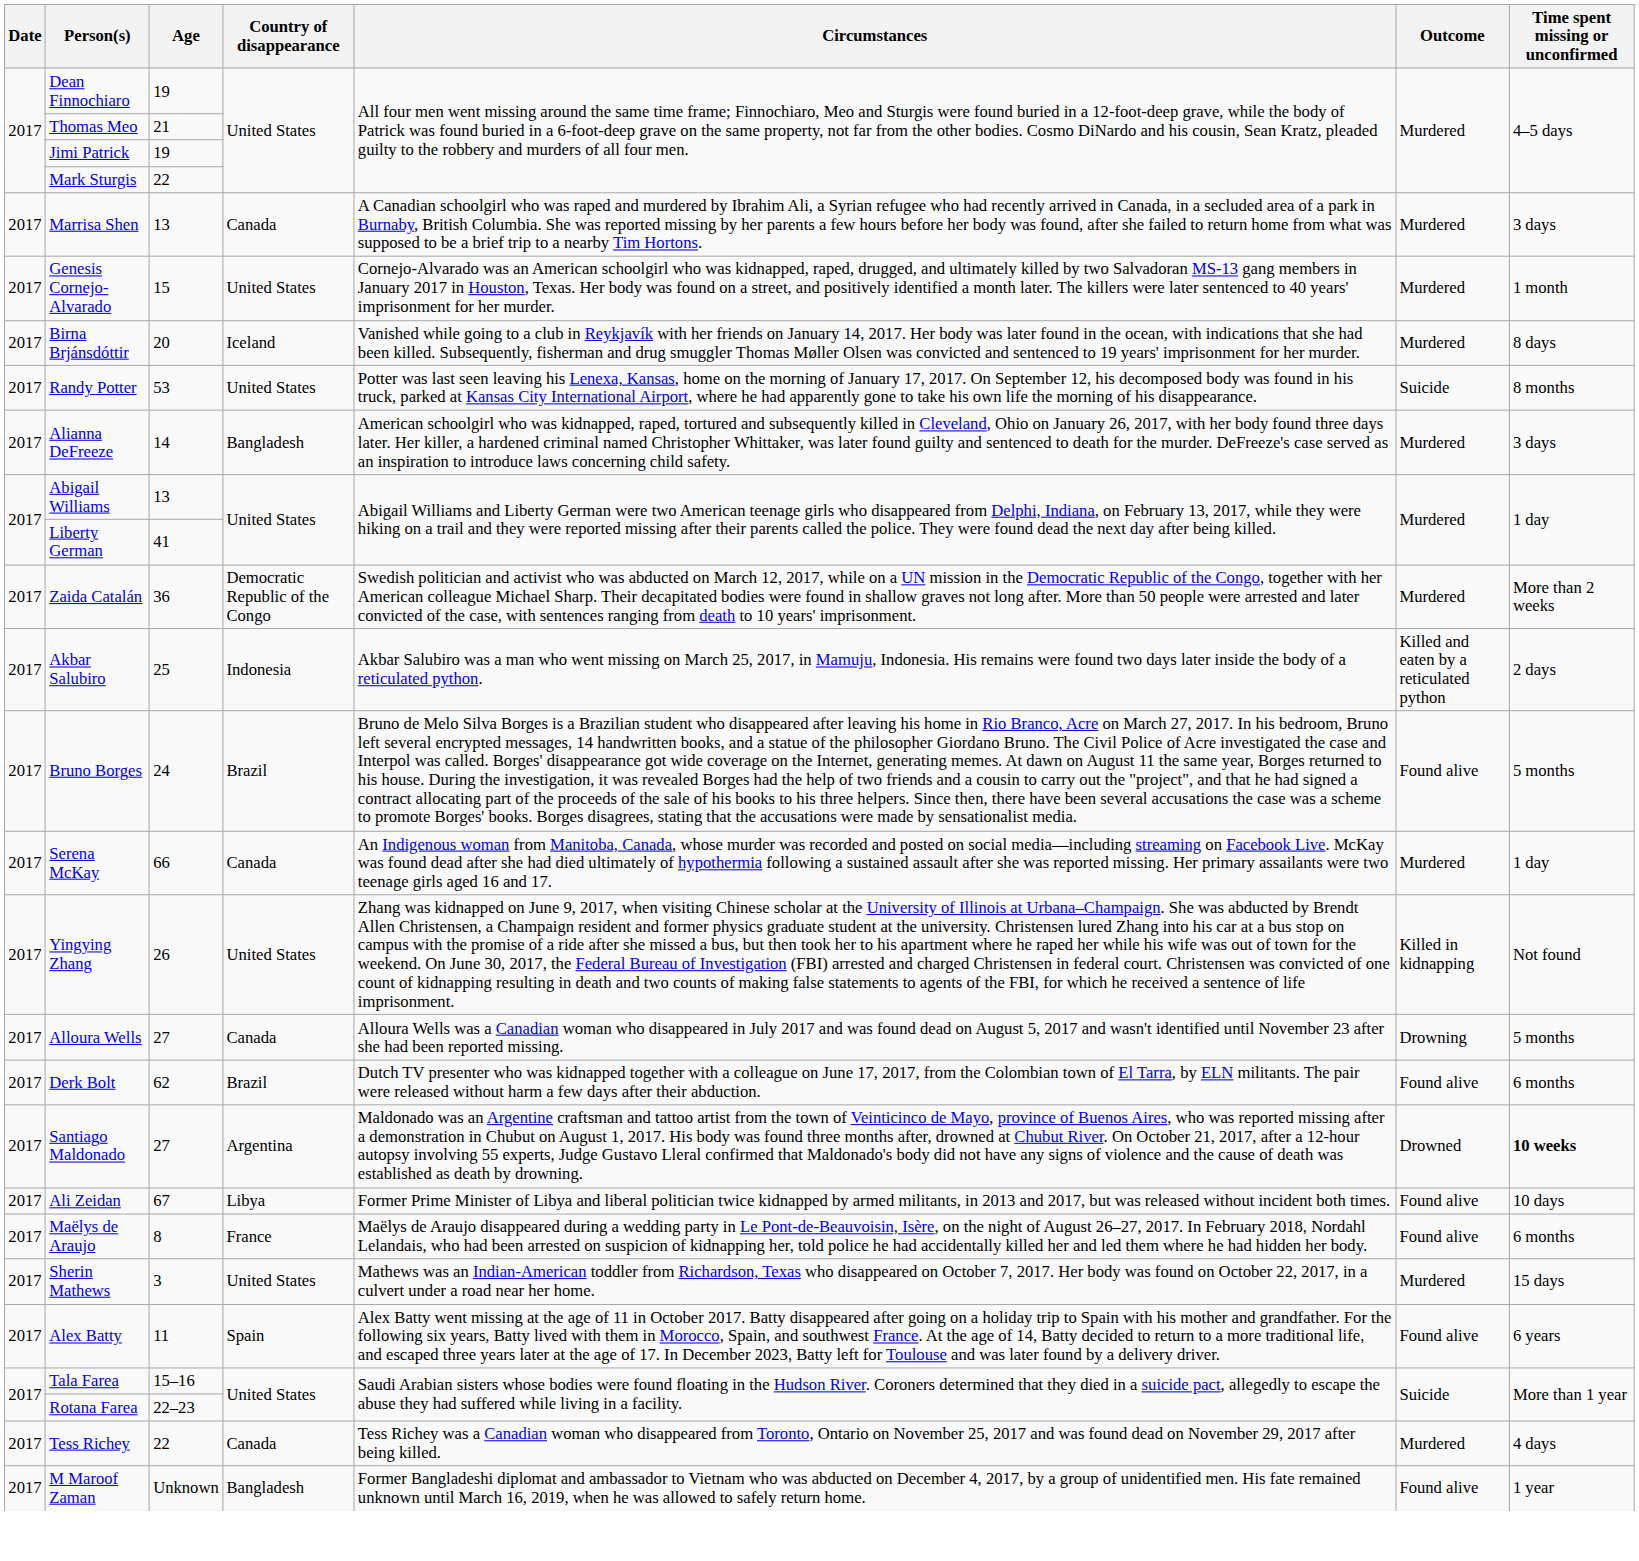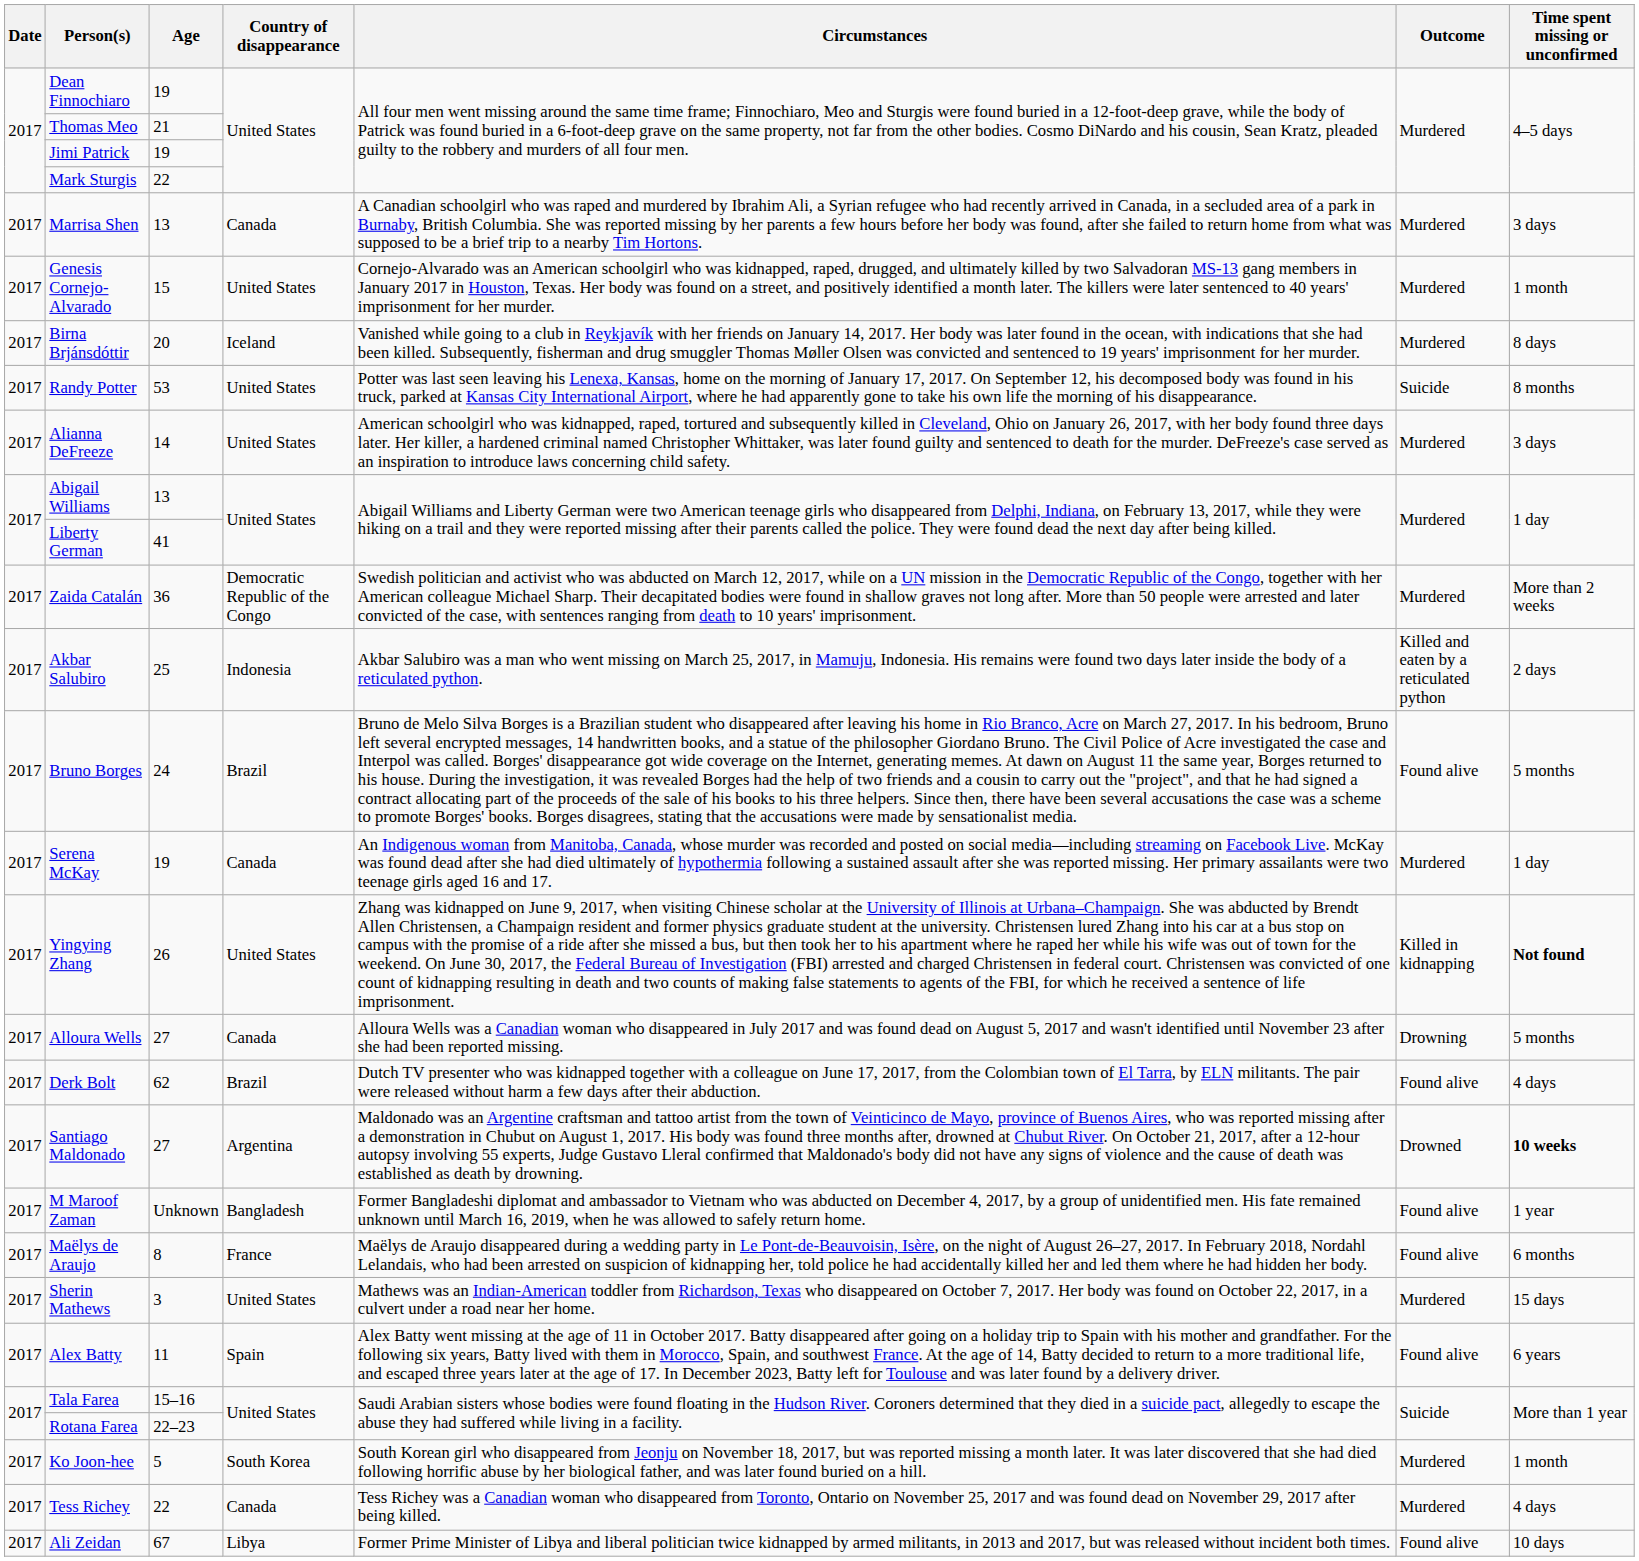 <table class="wikitable sortable zebra">
 <tr>
 <th data-sort-type="isoDate">Date</th>
 <th data-sort-type="text">Person(s)</th>
 <th data-sort-type="text">Age</th>
 <th>Country of disappearance</th>
 <th class="unsortable">Circumstances</th>
 <th data-sort-type="text">Outcome</th>
 <th>Time spent missing or unconfirmed</th>
 </tr>
 <tr>
 <td rowspan="4">2017</td>
 <td><a href='#'>Dean Finnochiaro</a></td>
 <td>19</td>
 <td rowspan="4">United States</td>
 <td rowspan="4">All four men went missing around the same time frame; Finnochiaro, Meo and Sturgis were found buried in a 12-foot-deep grave, while the body of Patrick was found buried in a 6-foot-deep grave on the same property, not far from the other bodies. Cosmo DiNardo and his cousin, Sean Kratz, pleaded guilty to the robbery and murders of all four men.</td>
 <td rowspan="4">Murdered</td>
 <td rowspan="4">4–5 days</td>
 </tr>
 <tr>
 <td><a href='#'>Thomas Meo</a></td>
 <td>21</td>
 </tr>
 <tr>
 <td><a href='#'>Jimi Patrick</a></td>
 <td>19</td>
 </tr>
 <tr>
 <td><a href='#'>Mark Sturgis</a></td>
 <td>22</td>
 </tr>
 <tr>
 <td>2017</td>
 <td><a href='#'>Marrisa Shen</a></td>
 <td>13</td>
 <td>Canada</td>
 <td>A Canadian schoolgirl who was raped and murdered by Ibrahim Ali, a Syrian refugee who had recently arrived in Canada, in a secluded area of a park in <a href='#'>Burnaby</a>, British Columbia. She was reported missing by her parents a few hours before her body was found, after she failed to return home from what was supposed to be a brief trip to a nearby <a href='#'>Tim Hortons</a>.</td>
 <td>Murdered</td>
 <td>3 days</td>
 </tr>
 <tr>
 <td>2017</td>
 <td><a href='#'>Genesis Cornejo-Alvarado</a></td>
 <td>15</td>
 <td>United States</td>
 <td>Cornejo-Alvarado was an American schoolgirl who was kidnapped, raped, drugged, and ultimately killed by two Salvadoran <a href='#'>MS-13</a> gang members in January 2017 in <a href='#'>Houston</a>, Texas. Her body was found on a street, and positively identified a month later. The killers were later sentenced to 40 years' imprisonment for her murder.</td>
 <td>Murdered</td>
 <td>1 month</td>
 </tr>
 <tr>
 <td>2017</td>
 <td><a href='#'>Birna Brjánsdóttir</a></td>
 <td>20</td>
 <td>Iceland</td>
 <td>Vanished while going to a club in <a href='#'>Reykjavík</a> with her friends on January 14, 2017. Her body was later found in the ocean, with indications that she had been killed. Subsequently, fisherman and drug smuggler Thomas Møller Olsen was convicted and sentenced to 19 years' imprisonment for her murder.</td>
 <td>Murdered</td>
 <td>8 days</td>
 </tr>
 <tr>
 <td data-sort-value="2017-01-17">2017</td>
 <td><a href='#'>Randy Potter</a></td>
 <td data-sort-value="053">53</td>
 <td>United States</td>
 <td>Potter was last seen leaving his <a href='#'>Lenexa, Kansas</a>, home on the morning of January 17, 2017. On September 12, his decomposed body was found in his truck, parked at <a href='#'>Kansas City International Airport</a>, where he had apparently gone to take his own life the morning of his disappearance.</td>
 <td>Suicide</td>
 <td>8 months</td>
 </tr>
 <tr>
 <td>2017</td>
 <td><a href='#'>Alianna DeFreeze</a></td>
 <td>14</td>
-<td>Bangladesh</td>
+<td>United States</td>
 <td>American schoolgirl who was kidnapped, raped, tortured and subsequently killed in <a href='#'>Cleveland</a>, Ohio on January 26, 2017, with her body found three days later. Her killer, a hardened criminal named Christopher Whittaker, was later found guilty and sentenced to death for the murder. DeFreeze's case served as an inspiration to introduce laws concerning child safety.</td>
 <td>Murdered</td>
 <td>3 days</td>
 </tr>
 <tr>
 <td rowspan="2">2017</td>
 <td><a href='#'>Abigail Williams</a></td>
 <td>13</td>
 <td rowspan="2">United States</td>
 <td rowspan="2">Abigail Williams and Liberty German were two American teenage girls who disappeared from <a href='#'>Delphi, Indiana</a>, on February 13, 2017, while they were hiking on a trail and they were reported missing after their parents called the police. They were found dead the next day after being killed.</td>
 <td rowspan="2">Murdered</td>
 <td rowspan="2">1 day</td>
 </tr>
 <tr>
 <td><a href='#'>Liberty German</a></td>
 <td>41</td>
 </tr>
 <tr>
 <td>2017</td>
 <td><a href='#'>Zaida Catalán</a></td>
 <td>36</td>
 <td>Democratic Republic of the Congo</td>
 <td>Swedish politician and activist who was abducted on March 12, 2017, while on a <a href='#'>UN</a> mission in the <a href='#'>Democratic Republic of the Congo</a>, together with her American colleague Michael Sharp. Their decapitated bodies were found in shallow graves not long after. More than 50 people were arrested and later convicted of the case, with sentences ranging from <a href='#'>death</a> to 10 years' imprisonment.</td>
 <td>Murdered</td>
 <td>More than 2 weeks</td>
 </tr>
 <tr>
 <td data-sort-value="2017-03-25">2017</td>
 <td><a href='#'>Akbar Salubiro</a></td>
 <td data-sort-value="025">25</td>
 <td>Indonesia</td>
 <td>Akbar Salubiro was a man who went missing on March 25, 2017, in <a href='#'>Mamuju</a>, Indonesia. His remains were found two days later inside the body of a <a href='#'>reticulated python</a>.</td>
 <td>Killed and eaten by a reticulated python</td>
 <td>2 days</td>
 </tr>
 <tr>
 <td>2017</td>
 <td><a href='#'>Bruno Borges</a></td>
 <td>24</td>
 <td>Brazil</td>
 <td>Bruno de Melo Silva Borges is a Brazilian student who disappeared after leaving his home in <a href='#'>Rio Branco, Acre</a> on March 27, 2017. In his bedroom, Bruno left several encrypted messages, 14 handwritten books, and a statue of the philosopher Giordano Bruno. The Civil Police of Acre investigated the case and Interpol was called. Borges' disappearance got wide coverage on the Internet, generating memes. At dawn on August 11 the same year, Borges returned to his house. During the investigation, it was revealed Borges had the help of two friends and a cousin to carry out the "project", and that he had signed a contract allocating part of the proceeds of the sale of his books to his three helpers. Since then, there have been several accusations the case was a scheme to promote Borges' books. Borges disagrees, stating that the accusations were made by sensationalist media.</td>
 <td>Found alive</td>
 <td>5 months</td>
 </tr>
 <tr>
 <td>2017</td>
 <td><a href='#'>Serena McKay</a></td>
-<td>66</td>
+<td>19</td>
 <td>Canada</td>
 <td>An <a href='#'>Indigenous woman</a> from <a href='#'>Manitoba, Canada</a>, whose murder was recorded and posted on social media—including <a href='#'>streaming</a> on <a href='#'>Facebook Live</a>. McKay was found dead after she had died ultimately of <a href='#'>hypothermia</a> following a sustained assault after she was reported missing. Her primary assailants were two teenage girls aged 16 and 17.</td>
 <td>Murdered</td>
 <td>1 day</td>
 </tr>
 <tr>
 <td>2017</td>
 <td><a href='#'>Yingying Zhang</a></td>
 <td>26</td>
 <td>United States</td>
 <td>Zhang was kidnapped on June 9, 2017, when visiting Chinese scholar at the <a href='#'>University of Illinois at Urbana–Champaign</a>. She was abducted by Brendt Allen Christensen, a Champaign resident and former physics graduate student at the university. Christensen lured Zhang into his car at a bus stop on campus with the promise of a ride after she missed a bus, but then took her to his apartment where he raped her while his wife was out of town for the weekend. On June 30, 2017, the <a href='#'>Federal Bureau of Investigation</a> (FBI) arrested and charged Christensen in federal court. Christensen was convicted of one count of kidnapping resulting in death and two counts of making false statements to agents of the FBI, for which he received a sentence of life imprisonment.</td>
 <td>Killed in kidnapping</td>
-<td>Not found</td>
+<td><strong>Not found</strong></td>
 </tr>
 <tr>
 <td>2017</td>
 <td><a href='#'>Alloura Wells</a></td>
 <td data-sort-value="027">27</td>
 <td>Canada</td>
 <td>Alloura Wells was a <a href='#'>Canadian</a> woman who disappeared in July 2017 and was found dead on August 5, 2017 and wasn't identified until November 23 after she had been reported missing.</td>
 <td>Drowning</td>
 <td>5 months</td>
 </tr>
 <tr>
 <td>2017</td>
 <td><a href='#'>Derk Bolt</a></td>
 <td>62</td>
 <td>Brazil</td>
 <td>Dutch TV presenter who was kidnapped together with a colleague on June 17, 2017, from the Colombian town of <a href='#'>El Tarra</a>, by <a href='#'>ELN</a> militants. The pair were released without harm a few days after their abduction.</td>
 <td>Found alive</td>
-<td>6 months</td>
+<td>4 days</td>
 </tr>
 <tr>
 <td data-sort-value="2017-08-01">2017</td>
 <td><a href='#'>Santiago Maldonado</a></td>
 <td data-sort-value="027">27</td>
 <td>Argentina</td>
 <td>Maldonado was an <a href='#'>Argentine</a> craftsman and tattoo artist from the town of <a href='#'>Veinticinco de Mayo</a>, <a href='#'>province of Buenos Aires</a>, who was reported missing after a demonstration in Chubut on August 1, 2017. His body was found three months after, drowned at <a href='#'>Chubut River</a>. On October 21, 2017, after a 12-hour autopsy involving 55 experts, Judge Gustavo Lleral confirmed that Maldonado's body did not have any signs of violence and the cause of death was established as death by drowning.</td>
 <td>Drowned</td>
 <td><strong>10 weeks</strong></td>
 </tr>
 <tr>
 <td>2017</td>
-<td><a href='#'>Ali Zeidan</a></td>
-<td>67</td>
-<td>Libya</td>
-<td>Former Prime Minister of Libya and liberal politician twice kidnapped by armed militants, in 2013 and 2017, but was released without incident both times.</td>
+<td><a href='#'>M Maroof Zaman</a></td>
+<td>Unknown</td>
+<td>Bangladesh</td>
+<td>Former Bangladeshi diplomat and ambassador to Vietnam who was abducted on December 4, 2017, by a group of unidentified men. His fate remained unknown until March 16, 2019, when he was allowed to safely return home.</td>
 <td>Found alive</td>
-<td>10 days</td>
+<td>1 year</td>
 </tr>
 <tr>
 <td>2017</td>
 <td><a href='#'>Maëlys de Araujo</a></td>
 <td>8</td>
 <td>France</td>
 <td>Maëlys de Araujo disappeared during a wedding party in <a href='#'>Le Pont-de-Beauvoisin, Isère</a>, on the night of August 26–27, 2017. In February 2018, Nordahl Lelandais, who had been arrested on suspicion of kidnapping her, told police he had accidentally killed her and led them where he had hidden her body.</td>
 <td>Found alive</td>
 <td>6 months</td>
 </tr>
 <tr>
 <td>2017</td>
 <td><a href='#'>Sherin Mathews</a></td>
 <td>3</td>
 <td>United States</td>
 <td>Mathews was an <a href='#'>Indian-American</a> toddler from <a href='#'>Richardson, Texas</a> who disappeared on October 7, 2017. Her body was found on October 22, 2017, in a culvert under a road near her home.</td>
 <td>Murdered</td>
 <td>15 days</td>
 </tr>
 <tr>
 <td data-sort-value="2017-10-08">2017</td>
 <td><a href='#'>Alex Batty</a></td>
 <td data-sort-value="011">11</td>
 <td>Spain</td>
 <td>Alex Batty went missing at the age of 11 in October 2017. Batty disappeared after going on a holiday trip to Spain with his mother and grandfather. For the following six years, Batty lived with them in <a href='#'>Morocco</a>, Spain, and southwest <a href='#'>France</a>. At the age of 14, Batty decided to return to a more traditional life, and escaped three years later at the age of 17. In December 2023, Batty left for <a href='#'>Toulouse</a> and was later found by a delivery driver.</td>
 <td>Found alive</td>
 <td data-sort-value="2257">6 years</td>
 </tr>
 <tr>
 <td rowspan="2">2017</td>
 <td><a href='#'>Tala Farea</a></td>
 <td>15–16</td>
 <td rowspan="2">United States</td>
 <td rowspan="2">Saudi Arabian sisters whose bodies were found floating in the <a href='#'>Hudson River</a>. Coroners determined that they died in a <a href='#'>suicide pact</a>, allegedly to escape the abuse they had suffered while living in a facility.</td>
 <td rowspan="2">Suicide</td>
 <td rowspan="2">More than 1 year</td>
 </tr>
 <tr>
 <td><a href='#'>Rotana Farea</a></td>
 <td>22–23</td>
 </tr>
 <tr>
 <td>2017</td>
+<td><a href='#'>Ko Joon-hee</a></td>
+<td>5</td>
+<td>South Korea</td>
+<td>South Korean girl who disappeared from <a href='#'>Jeonju</a> on November 18, 2017, but was reported missing a month later. It was later discovered that she had died following horrific abuse by her biological father, and was later found buried on a hill.</td>
+<td>Murdered</td>
+<td>1 month</td>
+</tr>
+<tr>
+<td>2017</td>
 <td><a href='#'>Tess Richey</a></td>
 <td>22</td>
 <td>Canada</td>
 <td>Tess Richey was a <a href='#'>Canadian</a> woman who disappeared from <a href='#'>Toronto</a>, Ontario on November 25, 2017 and was found dead on November 29, 2017 after being killed.</td>
 <td>Murdered</td>
 <td>4 days</td>
 </tr>
 <tr>
 <td>2017</td>
-<td><a href='#'>M Maroof Zaman</a></td>
-<td>Unknown</td>
-<td>Bangladesh</td>
-<td>Former Bangladeshi diplomat and ambassador to Vietnam who was abducted on December 4, 2017, by a group of unidentified men. His fate remained unknown until March 16, 2019, when he was allowed to safely return home.</td>
+<td><a href='#'>Ali Zeidan</a></td>
+<td>67</td>
+<td>Libya</td>
+<td>Former Prime Minister of Libya and liberal politician twice kidnapped by armed militants, in 2013 and 2017, but was released without incident both times.</td>
 <td>Found alive</td>
-<td>1 year</td>
+<td>10 days</td>
 </tr>
 </table>
